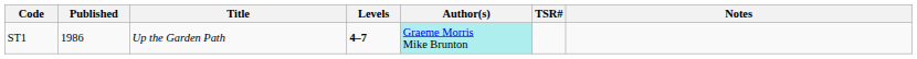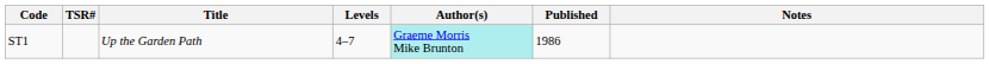 <table class="wikitable" style="width: 100%">
 <tr>
 <th scope="col" style="width: 6%;">Code</th>
-<th scope="col" style="width: 8%;">Published</th>
+<th>TSR#</th>
 <th scope="col" style="width: 25%;">Title</th>
 <th scope="col" style="width: 6%;">Levels</th>
 <th scope="col" style="width: 15%;">Author(s)</th>
-<th>TSR#</th>
+<th scope="col" style="width: 8%;">Published</th>
 <th scope="col" style="width: 40%;">Notes</th>
 </tr>
 <tr>
 <td>ST1</td>
+<td></td>
+<td><em>Up the Garden Path</em></td>
+<td>4–7</td>
+<td style="background: paleturquoise;"><a href='#'>Graeme Morris</a><br>Mike Brunton</td>
 <td>1986</td>
-<td><em>Up the Garden Path</em></td>
-<td><strong>4–7</strong></td>
-<td style="background: paleturquoise;"><a href='#'>Graeme Morris</a><br>Mike Brunton</td>
-<td></td>
 <td> </td>
 </tr>
 </table>
